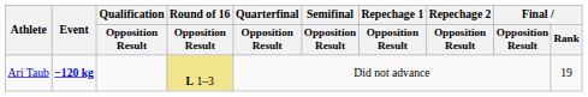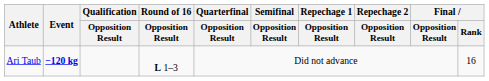 <table class="wikitable" style="font-size:90%">
 <tr>
 <th rowspan="2">Athlete</th>
 <th rowspan="2">Event</th>
 <th>Qualification</th>
 <th>Round of 16</th>
 <th>Quarterfinal</th>
 <th>Semifinal</th>
 <th>Repechage 1</th>
 <th>Repechage 2</th>
 <th colspan=2>Final / </th>
 </tr>
 <tr style="font-size: 95%">
 <th>Opposition<br>Result</th>
 <th>Opposition<br>Result</th>
 <th>Opposition<br>Result</th>
 <th>Opposition<br>Result</th>
 <th>Opposition<br>Result</th>
 <th>Opposition<br>Result</th>
 <th>Opposition<br>Result</th>
 <th>Rank</th>
 </tr>
 <tr align=center>
 <td align=left><a href='#'>Ari Taub</a></td>
 <td align=left><strong><a href='#'>−120 kg</a></strong></td>
 <td></td>
-<td align=center style="background: khaki;"><br><strong>L</strong> 1–3 <sup></sup></td>
+<td align=center><br><strong>L</strong> 1–3 <sup></sup></td>
 <td colspan=5>Did not advance</td>
-<td>19</td>
+<td>16</td>
 </tr>
 </table>
